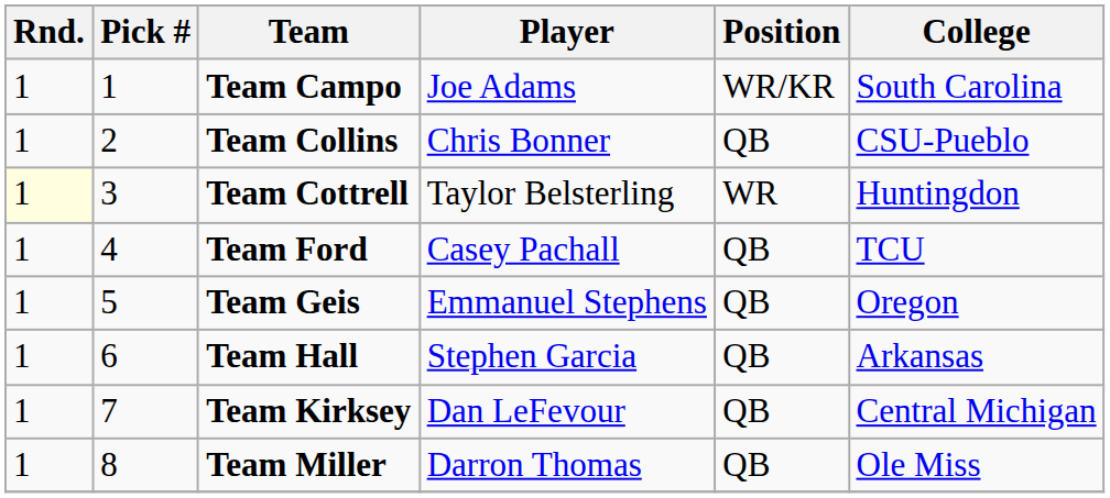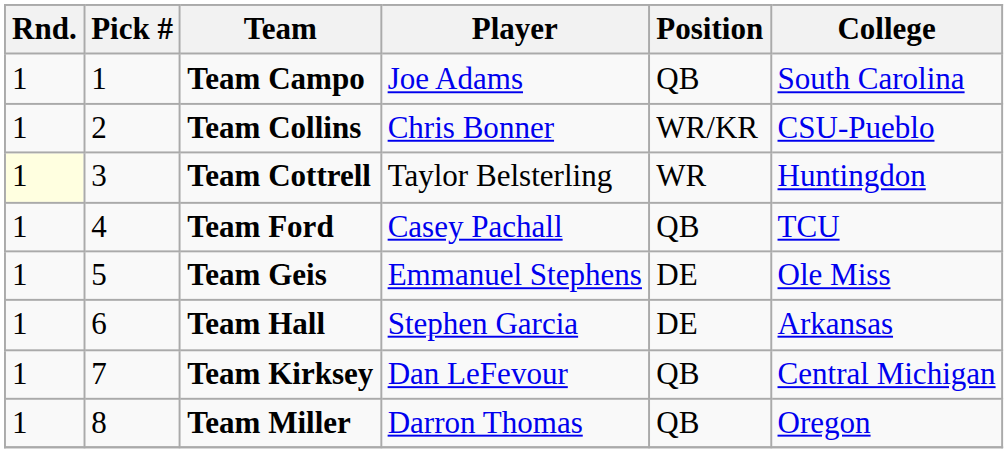 <table class="wikitable sortable">
 <tr>
 <th scope="col">Rnd.</th>
 <th scope="col">Pick #</th>
 <th scope="col">Team</th>
 <th scope="col">Player</th>
 <th scope="col">Position</th>
 <th scope="col">College</th>
 </tr>
 <tr>
 <td>1</td>
 <td>1</td>
 <td><strong>Team Campo</strong></td>
 <td><a href='#'>Joe Adams</a></td>
-<td>WR/KR</td>
+<td>QB</td>
 <td><a href='#'>South Carolina</a></td>
 </tr>
 <tr>
 <td>1</td>
 <td>2</td>
 <td><strong>Team Collins</strong></td>
 <td><a href='#'>Chris Bonner</a></td>
-<td>QB</td>
+<td>WR/KR</td>
 <td><a href='#'>CSU-Pueblo</a></td>
 </tr>
 <tr>
 <td style="background: lightyellow;">1</td>
 <td>3</td>
 <td><strong>Team Cottrell</strong></td>
 <td>Taylor Belsterling</td>
 <td>WR</td>
 <td><a href='#'>Huntingdon</a></td>
 </tr>
 <tr>
 <td>1</td>
 <td>4</td>
 <td><strong>Team Ford</strong></td>
 <td><a href='#'>Casey Pachall</a></td>
 <td>QB</td>
 <td><a href='#'>TCU</a></td>
 </tr>
 <tr>
 <td>1</td>
 <td>5</td>
 <td><strong>Team Geis</strong></td>
 <td><a href='#'>Emmanuel Stephens</a></td>
-<td>QB</td>
-<td><a href='#'>Oregon</a></td>
+<td>DE</td>
+<td><a href='#'>Ole Miss</a></td>
 </tr>
 <tr>
 <td>1</td>
 <td>6</td>
 <td><strong>Team Hall</strong></td>
 <td><a href='#'>Stephen Garcia</a></td>
-<td>QB</td>
+<td>DE</td>
 <td><a href='#'>Arkansas</a></td>
 </tr>
 <tr>
 <td>1</td>
 <td>7</td>
 <td><strong>Team Kirksey</strong></td>
 <td><a href='#'>Dan LeFevour</a></td>
 <td>QB</td>
 <td><a href='#'>Central Michigan</a></td>
 </tr>
 <tr>
 <td>1</td>
 <td>8</td>
 <td><strong>Team Miller</strong></td>
 <td><a href='#'>Darron Thomas</a></td>
 <td>QB</td>
-<td><a href='#'>Ole Miss</a></td>
+<td><a href='#'>Oregon</a></td>
 </tr>
 <tr>
 </tr>
 </table>
